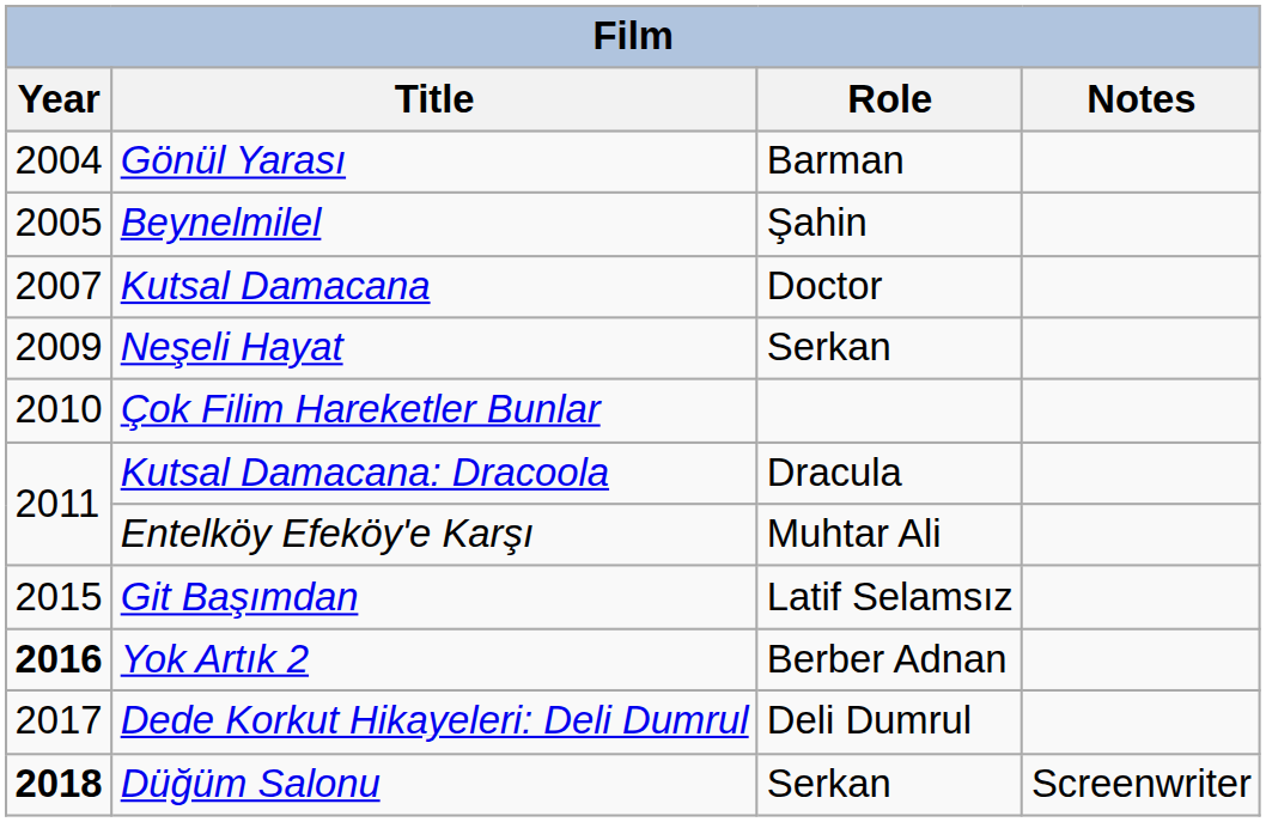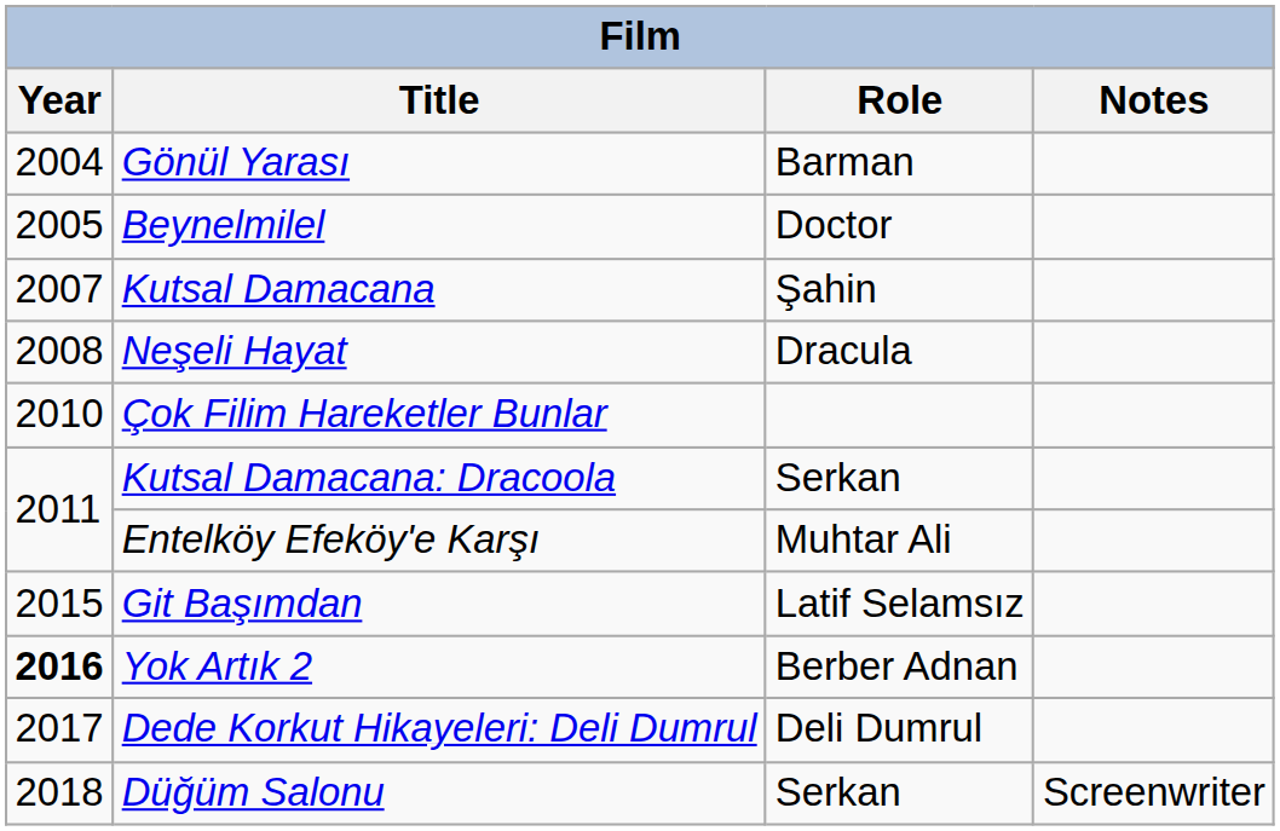 <table class="wikitable plainrowheaders sortable" style="margin-right: 0;">
 <tr bgcolor="#CCCCCC" align="center">
 <th colspan="4" style="background: LightSteelBlue;">Film</th>
 </tr>
 <tr bgcolor="#CCCCCC" align="center">
 <th>Year</th>
 <th>Title</th>
 <th>Role</th>
 <th>Notes</th>
 </tr>
 <tr>
 <td>2004</td>
 <td><em><a href='#'>Gönül Yarası</a></em></td>
 <td>Barman</td>
 <td></td>
 </tr>
 <tr>
 <td>2005</td>
 <td><em><a href='#'>Beynelmilel</a></em></td>
-<td>Şahin</td>
+<td>Doctor</td>
 <td></td>
 </tr>
 <tr>
 <td>2007</td>
 <td><em><a href='#'>Kutsal Damacana</a></em></td>
-<td>Doctor</td>
+<td>Şahin</td>
 <td></td>
 </tr>
 <tr>
-<td>2009</td>
+<td>2008</td>
 <td><em><a href='#'>Neşeli Hayat</a></em></td>
-<td>Serkan</td>
+<td>Dracula</td>
 <td></td>
 </tr>
 <tr>
 <td>2010</td>
 <td><em><a href='#'>Çok Filim Hareketler Bunlar</a></em></td>
 <td></td>
 <td></td>
 </tr>
 <tr>
 <td rowspan="2">2011</td>
 <td><em><a href='#'>Kutsal Damacana: Dracoola</a></em></td>
-<td>Dracula</td>
+<td>Serkan</td>
 <td></td>
 </tr>
 <tr>
 <td><em>Entelköy Efeköy'e Karşı</em></td>
 <td>Muhtar Ali</td>
 <td></td>
 </tr>
 <tr>
 <td>2015</td>
 <td><em><a href='#'>Git Başımdan</a></em></td>
 <td>Latif Selamsız</td>
 <td></td>
 </tr>
 <tr>
 <td><strong>2016</strong></td>
 <td><em><a href='#'>Yok Artık 2</a></em></td>
 <td>Berber Adnan</td>
 <td></td>
 </tr>
 <tr>
 <td>2017</td>
 <td><em><a href='#'>Dede Korkut Hikayeleri: Deli Dumrul</a></em></td>
 <td>Deli Dumrul</td>
 <td></td>
 </tr>
 <tr>
-<td><strong>2018</strong></td>
+<td>2018</td>
 <td><em><a href='#'>Düğüm Salonu</a></em></td>
 <td>Serkan</td>
 <td>Screenwriter</td>
 </tr>
 </table>
